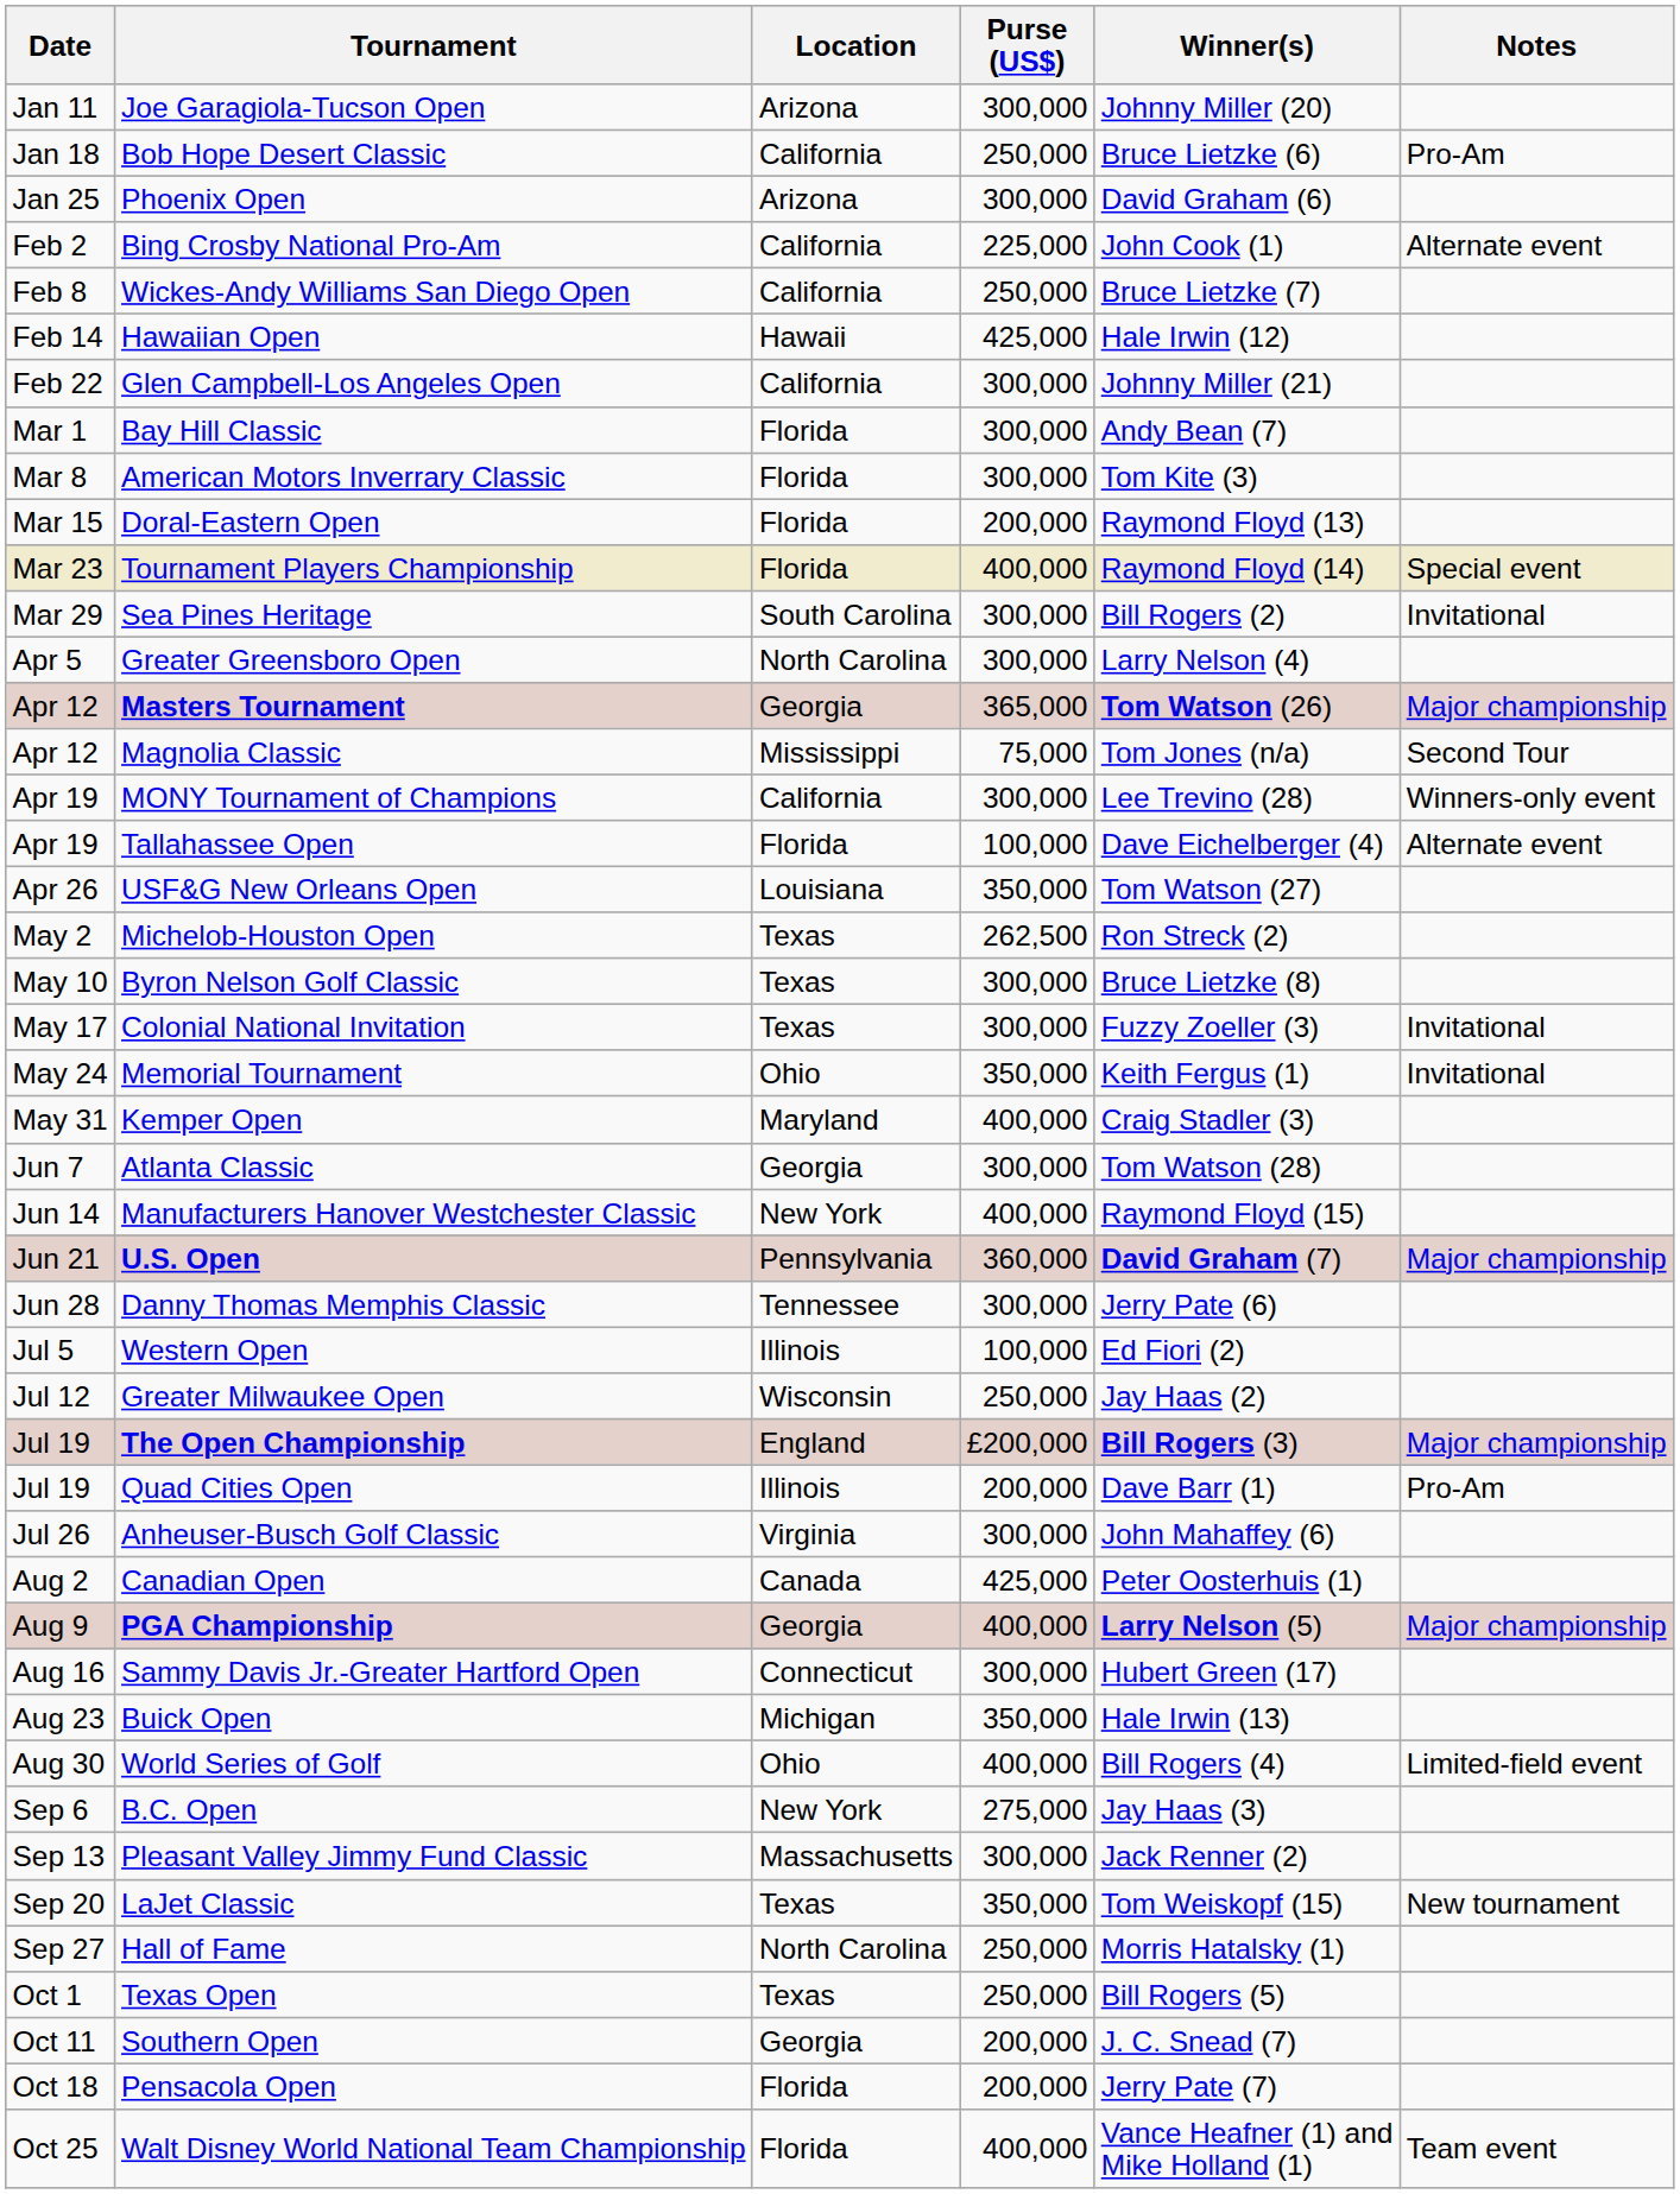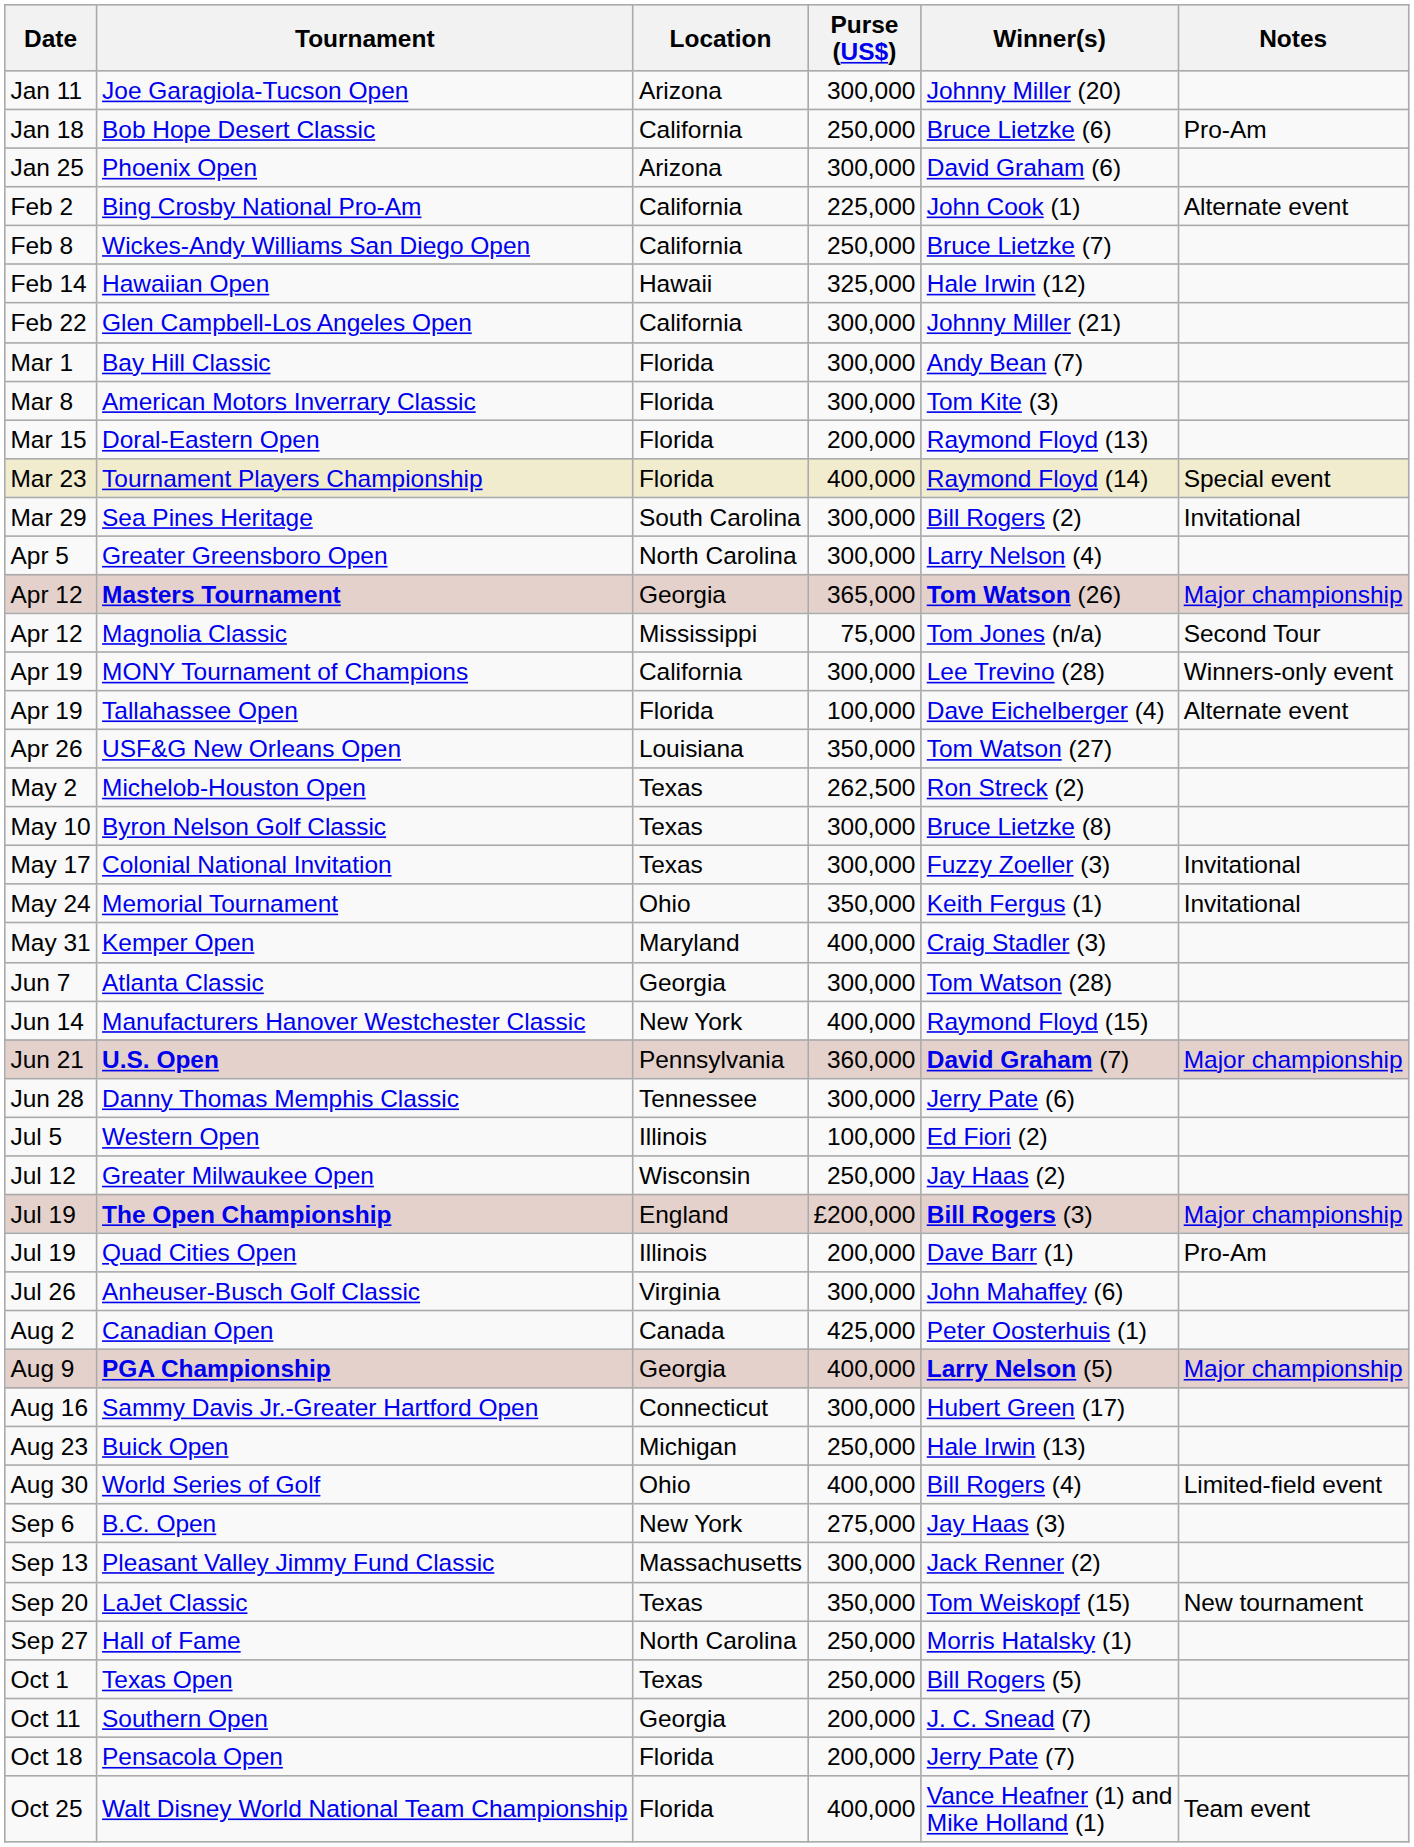 <table class="wikitable" style="font-size:95%">
 <tr>
 <th>Date</th>
 <th>Tournament</th>
 <th>Location</th>
 <th>Purse<br>(<a href='#'>US$</a>)</th>
 <th>Winner(s)</th>
 <th>Notes</th>
 </tr>
 <tr>
 <td>Jan 11</td>
 <td><a href='#'>Joe Garagiola-Tucson Open</a></td>
 <td>Arizona</td>
 <td align=right>300,000</td>
 <td> <a href='#'>Johnny Miller</a> (20)</td>
 <td></td>
 </tr>
 <tr>
 <td>Jan 18</td>
 <td><a href='#'>Bob Hope Desert Classic</a></td>
 <td>California</td>
 <td align=right>250,000</td>
 <td> <a href='#'>Bruce Lietzke</a> (6)</td>
 <td>Pro-Am</td>
 </tr>
 <tr>
 <td>Jan 25</td>
 <td><a href='#'>Phoenix Open</a></td>
 <td>Arizona</td>
 <td align=right>300,000</td>
 <td> <a href='#'>David Graham</a> (6)</td>
 <td></td>
 </tr>
 <tr>
 <td>Feb 2</td>
 <td><a href='#'>Bing Crosby National Pro-Am</a></td>
 <td>California</td>
 <td align=right>225,000</td>
 <td> <a href='#'>John Cook</a> (1)</td>
 <td>Alternate event</td>
 </tr>
 <tr>
 <td>Feb 8</td>
 <td><a href='#'>Wickes-Andy Williams San Diego Open</a></td>
 <td>California</td>
 <td align=right>250,000</td>
 <td> <a href='#'>Bruce Lietzke</a> (7)</td>
 <td></td>
 </tr>
 <tr>
 <td>Feb 14</td>
 <td><a href='#'>Hawaiian Open</a></td>
 <td>Hawaii</td>
-<td align=right>425,000</td>
+<td align=right>325,000</td>
 <td> <a href='#'>Hale Irwin</a> (12)</td>
 <td></td>
 </tr>
 <tr>
 <td>Feb 22</td>
 <td><a href='#'>Glen Campbell-Los Angeles Open</a></td>
 <td>California</td>
 <td align=right>300,000</td>
 <td> <a href='#'>Johnny Miller</a> (21)</td>
 <td></td>
 </tr>
 <tr>
 <td>Mar 1</td>
 <td><a href='#'>Bay Hill Classic</a></td>
 <td>Florida</td>
 <td align=right>300,000</td>
 <td> <a href='#'>Andy Bean</a> (7)</td>
 <td></td>
 </tr>
 <tr>
 <td>Mar 8</td>
 <td><a href='#'>American Motors Inverrary Classic</a></td>
 <td>Florida</td>
 <td align=right>300,000</td>
 <td> <a href='#'>Tom Kite</a> (3)</td>
 <td></td>
 </tr>
 <tr>
 <td>Mar 15</td>
 <td><a href='#'>Doral-Eastern Open</a></td>
 <td>Florida</td>
 <td align=right>200,000</td>
 <td> <a href='#'>Raymond Floyd</a> (13)</td>
 <td></td>
 </tr>
 <tr style="background:#f2ecce;">
 <td>Mar 23</td>
 <td><a href='#'>Tournament Players Championship</a></td>
 <td>Florida</td>
 <td align=right>400,000</td>
 <td> <a href='#'>Raymond Floyd</a> (14)</td>
 <td>Special event</td>
 </tr>
 <tr>
 <td>Mar 29</td>
 <td><a href='#'>Sea Pines Heritage</a></td>
 <td>South Carolina</td>
 <td align=right>300,000</td>
 <td> <a href='#'>Bill Rogers</a> (2)</td>
 <td>Invitational</td>
 </tr>
 <tr>
 <td>Apr 5</td>
 <td><a href='#'>Greater Greensboro Open</a></td>
 <td>North Carolina</td>
 <td align=right>300,000</td>
 <td> <a href='#'>Larry Nelson</a> (4)</td>
 <td></td>
 </tr>
 <tr style="background:#e5d1cb;">
 <td>Apr 12</td>
 <td><strong><a href='#'>Masters Tournament</a></strong></td>
 <td>Georgia</td>
 <td align=right>365,000</td>
 <td> <strong><a href='#'>Tom Watson</a></strong> (26)</td>
 <td><a href='#'>Major championship</a></td>
 </tr>
 <tr>
 <td>Apr 12</td>
 <td><a href='#'>Magnolia Classic</a></td>
 <td>Mississippi</td>
 <td align=right>75,000</td>
 <td> <a href='#'>Tom Jones</a> (n/a)</td>
 <td>Second Tour</td>
 </tr>
 <tr>
 <td>Apr 19</td>
 <td><a href='#'>MONY Tournament of Champions</a></td>
 <td>California</td>
 <td align=right>300,000</td>
 <td> <a href='#'>Lee Trevino</a> (28)</td>
 <td>Winners-only event</td>
 </tr>
 <tr>
 <td>Apr 19</td>
 <td><a href='#'>Tallahassee Open</a></td>
 <td>Florida</td>
 <td align=right>100,000</td>
 <td> <a href='#'>Dave Eichelberger</a> (4)</td>
 <td>Alternate event</td>
 </tr>
 <tr>
 <td>Apr 26</td>
 <td><a href='#'>USF&G New Orleans Open</a></td>
 <td>Louisiana</td>
 <td align=right>350,000</td>
 <td> <a href='#'>Tom Watson</a> (27)</td>
 <td></td>
 </tr>
 <tr>
 <td>May 2</td>
 <td><a href='#'>Michelob-Houston Open</a></td>
 <td>Texas</td>
 <td align=right>262,500</td>
 <td> <a href='#'>Ron Streck</a> (2)</td>
 <td></td>
 </tr>
 <tr>
 <td>May 10</td>
 <td><a href='#'>Byron Nelson Golf Classic</a></td>
 <td>Texas</td>
 <td align=right>300,000</td>
 <td> <a href='#'>Bruce Lietzke</a> (8)</td>
 <td></td>
 </tr>
 <tr>
 <td>May 17</td>
 <td><a href='#'>Colonial National Invitation</a></td>
 <td>Texas</td>
 <td align=right>300,000</td>
 <td> <a href='#'>Fuzzy Zoeller</a> (3)</td>
 <td>Invitational</td>
 </tr>
 <tr>
 <td>May 24</td>
 <td><a href='#'>Memorial Tournament</a></td>
 <td>Ohio</td>
 <td align=right>350,000</td>
 <td> <a href='#'>Keith Fergus</a> (1)</td>
 <td>Invitational</td>
 </tr>
 <tr>
 <td>May 31</td>
 <td><a href='#'>Kemper Open</a></td>
 <td>Maryland</td>
 <td align=right>400,000</td>
 <td> <a href='#'>Craig Stadler</a> (3)</td>
 <td></td>
 </tr>
 <tr>
 <td>Jun 7</td>
 <td><a href='#'>Atlanta Classic</a></td>
 <td>Georgia</td>
 <td align=right>300,000</td>
 <td> <a href='#'>Tom Watson</a> (28)</td>
 <td></td>
 </tr>
 <tr>
 <td>Jun 14</td>
 <td><a href='#'>Manufacturers Hanover Westchester Classic</a></td>
 <td>New York</td>
 <td align=right>400,000</td>
 <td> <a href='#'>Raymond Floyd</a> (15)</td>
 <td></td>
 </tr>
 <tr style="background:#e5d1cb;">
 <td>Jun 21</td>
 <td><strong><a href='#'>U.S. Open</a></strong></td>
 <td>Pennsylvania</td>
 <td align=right>360,000</td>
 <td> <strong><a href='#'>David Graham</a></strong> (7)</td>
 <td><a href='#'>Major championship</a></td>
 </tr>
 <tr>
 <td>Jun 28</td>
 <td><a href='#'>Danny Thomas Memphis Classic</a></td>
 <td>Tennessee</td>
 <td align=right>300,000</td>
 <td> <a href='#'>Jerry Pate</a> (6)</td>
 <td></td>
 </tr>
 <tr>
 <td>Jul 5</td>
 <td><a href='#'>Western Open</a></td>
 <td>Illinois</td>
 <td align=right>100,000</td>
 <td> <a href='#'>Ed Fiori</a> (2)</td>
 <td></td>
 </tr>
 <tr>
 <td>Jul 12</td>
 <td><a href='#'>Greater Milwaukee Open</a></td>
 <td>Wisconsin</td>
 <td align=right>250,000</td>
 <td> <a href='#'>Jay Haas</a> (2)</td>
 <td></td>
 </tr>
 <tr style="background:#e5d1cb;">
 <td>Jul 19</td>
 <td><strong><a href='#'>The Open Championship</a></strong></td>
 <td>England</td>
 <td align=right>£200,000</td>
 <td> <strong><a href='#'>Bill Rogers</a></strong> (3)</td>
 <td><a href='#'>Major championship</a></td>
 </tr>
 <tr>
 <td>Jul 19</td>
 <td><a href='#'>Quad Cities Open</a></td>
 <td>Illinois</td>
 <td align=right>200,000</td>
 <td> <a href='#'>Dave Barr</a> (1)</td>
 <td>Pro-Am</td>
 </tr>
 <tr>
 <td>Jul 26</td>
 <td><a href='#'>Anheuser-Busch Golf Classic</a></td>
 <td>Virginia</td>
 <td align=right>300,000</td>
 <td> <a href='#'>John Mahaffey</a> (6)</td>
 <td></td>
 </tr>
 <tr>
 <td>Aug 2</td>
 <td><a href='#'>Canadian Open</a></td>
 <td>Canada</td>
 <td align=right>425,000</td>
 <td> <a href='#'>Peter Oosterhuis</a> (1)</td>
 <td></td>
 </tr>
 <tr style="background:#e5d1cb;">
 <td>Aug 9</td>
 <td><strong><a href='#'>PGA Championship</a></strong></td>
 <td>Georgia</td>
 <td align=right>400,000</td>
 <td> <strong><a href='#'>Larry Nelson</a></strong> (5)</td>
 <td><a href='#'>Major championship</a></td>
 </tr>
 <tr>
 <td>Aug 16</td>
 <td><a href='#'>Sammy Davis Jr.-Greater Hartford Open</a></td>
 <td>Connecticut</td>
 <td align=right>300,000</td>
 <td> <a href='#'>Hubert Green</a> (17)</td>
 <td></td>
 </tr>
 <tr>
 <td>Aug 23</td>
 <td><a href='#'>Buick Open</a></td>
 <td>Michigan</td>
-<td align=right>350,000</td>
+<td align=right>250,000</td>
 <td> <a href='#'>Hale Irwin</a> (13)</td>
 <td></td>
 </tr>
 <tr>
 <td>Aug 30</td>
 <td><a href='#'>World Series of Golf</a></td>
 <td>Ohio</td>
 <td align=right>400,000</td>
 <td> <a href='#'>Bill Rogers</a> (4)</td>
 <td>Limited-field event</td>
 </tr>
 <tr>
 <td>Sep 6</td>
 <td><a href='#'>B.C. Open</a></td>
 <td>New York</td>
 <td align=right>275,000</td>
 <td> <a href='#'>Jay Haas</a> (3)</td>
 <td></td>
 </tr>
 <tr>
 <td>Sep 13</td>
 <td><a href='#'>Pleasant Valley Jimmy Fund Classic</a></td>
 <td>Massachusetts</td>
 <td align=right>300,000</td>
 <td> <a href='#'>Jack Renner</a> (2)</td>
 <td></td>
 </tr>
 <tr>
 <td>Sep 20</td>
 <td><a href='#'>LaJet Classic</a></td>
 <td>Texas</td>
 <td align=right>350,000</td>
 <td> <a href='#'>Tom Weiskopf</a> (15)</td>
 <td>New tournament</td>
 </tr>
 <tr>
 <td>Sep 27</td>
 <td><a href='#'>Hall of Fame</a></td>
 <td>North Carolina</td>
 <td align=right>250,000</td>
 <td> <a href='#'>Morris Hatalsky</a> (1)</td>
 <td></td>
 </tr>
 <tr>
 <td>Oct 1</td>
 <td><a href='#'>Texas Open</a></td>
 <td>Texas</td>
 <td align=right>250,000</td>
 <td> <a href='#'>Bill Rogers</a> (5)</td>
 <td></td>
 </tr>
 <tr>
 <td>Oct 11</td>
 <td><a href='#'>Southern Open</a></td>
 <td>Georgia</td>
 <td align=right>200,000</td>
 <td> <a href='#'>J. C. Snead</a> (7)</td>
 <td></td>
 </tr>
 <tr>
 <td>Oct 18</td>
 <td><a href='#'>Pensacola Open</a></td>
 <td>Florida</td>
 <td align=right>200,000</td>
 <td> <a href='#'>Jerry Pate</a> (7)</td>
 <td></td>
 </tr>
 <tr>
 <td>Oct 25</td>
 <td><a href='#'>Walt Disney World National Team Championship</a></td>
 <td>Florida</td>
 <td align=right>400,000</td>
 <td> <a href='#'>Vance Heafner</a> (1) and<br> <a href='#'>Mike Holland</a> (1)</td>
 <td>Team event</td>
 </tr>
 </table>
